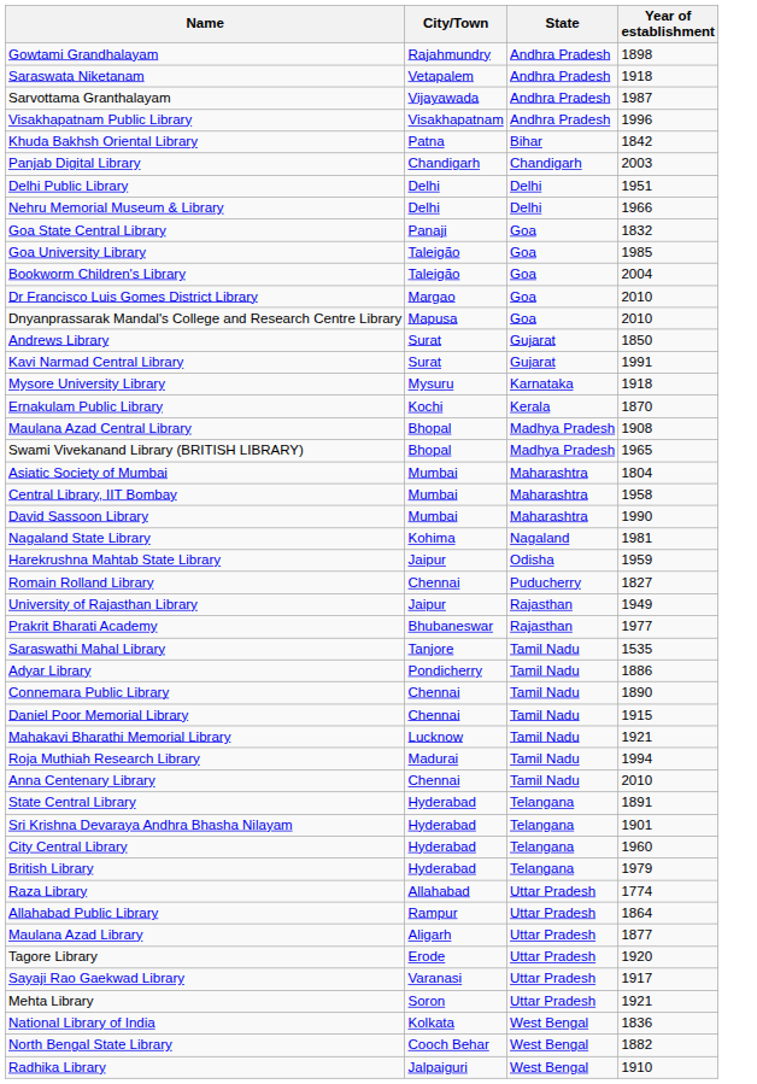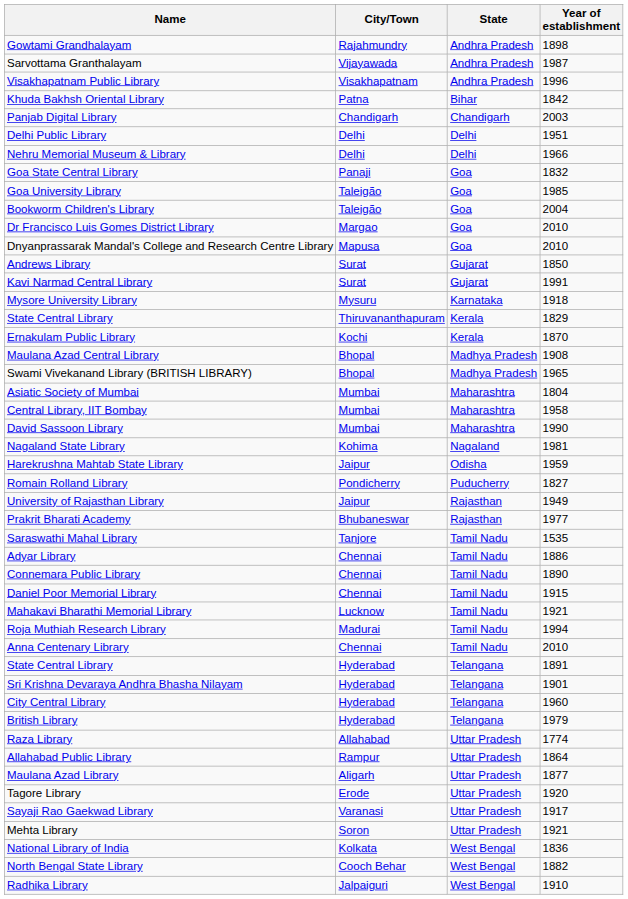 <table class="wikitable sortable">
 <tr>
 <th>Name</th>
 <th>City/Town</th>
 <th>State</th>
 <th>Year of<br>establishment</th>
 </tr>
 <tr>
 <td><a href='#'>Gowtami Grandhalayam</a></td>
 <td><a href='#'>Rajahmundry</a></td>
 <td><a href='#'>Andhra Pradesh</a></td>
 <td>1898</td>
-</tr>
-<tr>
-<td><a href='#'>Saraswata Niketanam</a></td>
-<td><a href='#'>Vetapalem</a></td>
-<td><a href='#'>Andhra Pradesh</a></td>
-<td>1918</td>
 </tr>
 <tr>
 <td>Sarvottama Granthalayam</td>
 <td><a href='#'>Vijayawada</a></td>
 <td><a href='#'>Andhra Pradesh</a></td>
 <td>1987</td>
 </tr>
 <tr>
 <td><a href='#'>Visakhapatnam Public Library</a></td>
 <td><a href='#'>Visakhapatnam</a></td>
 <td><a href='#'>Andhra Pradesh</a></td>
 <td>1996</td>
 </tr>
 <tr>
 <td><a href='#'>Khuda Bakhsh Oriental Library</a></td>
 <td><a href='#'>Patna</a></td>
 <td><a href='#'>Bihar</a></td>
 <td>1842</td>
 </tr>
 <tr>
 <td><a href='#'>Panjab Digital Library</a></td>
 <td><a href='#'>Chandigarh</a></td>
 <td><a href='#'>Chandigarh</a></td>
 <td>2003</td>
 </tr>
 <tr>
 <td><a href='#'>Delhi Public Library</a></td>
 <td><a href='#'>Delhi</a></td>
 <td><a href='#'>Delhi</a></td>
 <td>1951</td>
 </tr>
 <tr>
 <td><a href='#'>Nehru Memorial Museum & Library</a></td>
 <td><a href='#'>Delhi</a></td>
 <td><a href='#'>Delhi</a></td>
 <td>1966</td>
 </tr>
 <tr>
 <td><a href='#'>Goa State Central Library</a></td>
 <td><a href='#'>Panaji</a></td>
 <td><a href='#'>Goa</a></td>
 <td>1832</td>
 </tr>
 <tr>
 <td><a href='#'>Goa University Library</a></td>
 <td><a href='#'>Taleigão</a></td>
 <td><a href='#'>Goa</a></td>
 <td>1985</td>
 </tr>
 <tr>
 <td><a href='#'>Bookworm Children's Library</a></td>
 <td><a href='#'>Taleigão</a></td>
 <td><a href='#'>Goa</a></td>
 <td>2004</td>
 </tr>
 <tr>
 <td><a href='#'>Dr Francisco Luis Gomes District Library</a></td>
 <td><a href='#'>Margao</a></td>
 <td><a href='#'>Goa</a></td>
 <td>2010</td>
 </tr>
 <tr>
 <td>Dnyanprassarak Mandal's College and Research Centre Library</td>
 <td><a href='#'>Mapusa</a></td>
 <td><a href='#'>Goa</a></td>
 <td>2010</td>
 </tr>
 <tr>
 <td><a href='#'>Andrews Library</a></td>
 <td><a href='#'>Surat</a></td>
 <td><a href='#'>Gujarat</a></td>
 <td>1850</td>
 </tr>
 <tr>
 <td><a href='#'>Kavi Narmad Central Library</a></td>
 <td><a href='#'>Surat</a></td>
 <td><a href='#'>Gujarat</a></td>
 <td>1991</td>
 </tr>
 <tr>
 <td><a href='#'>Mysore University Library</a></td>
 <td><a href='#'>Mysuru</a></td>
 <td><a href='#'>Karnataka</a></td>
 <td>1918</td>
 </tr>
 <tr>
+<td><a href='#'>State Central Library</a></td>
+<td><a href='#'>Thiruvananthapuram</a></td>
+<td><a href='#'>Kerala</a></td>
+<td>1829</td>
+</tr>
+<tr>
 <td><a href='#'>Ernakulam Public Library</a></td>
 <td><a href='#'>Kochi</a></td>
 <td><a href='#'>Kerala</a></td>
 <td>1870</td>
 </tr>
 <tr>
 <td><a href='#'>Maulana Azad Central Library</a></td>
 <td><a href='#'>Bhopal</a></td>
 <td><a href='#'>Madhya Pradesh</a></td>
 <td>1908</td>
 </tr>
 <tr>
 <td>Swami Vivekanand Library (BRITISH LIBRARY)</td>
 <td><a href='#'>Bhopal</a></td>
 <td><a href='#'>Madhya Pradesh</a></td>
 <td>1965</td>
 </tr>
 <tr>
 <td><a href='#'>Asiatic Society of Mumbai</a></td>
 <td><a href='#'>Mumbai</a></td>
 <td><a href='#'>Maharashtra</a></td>
 <td>1804</td>
 </tr>
 <tr>
 <td><a href='#'>Central Library, IIT Bombay</a></td>
 <td><a href='#'>Mumbai</a></td>
 <td><a href='#'>Maharashtra</a></td>
 <td>1958</td>
 </tr>
 <tr>
 <td><a href='#'>David Sassoon Library</a></td>
 <td><a href='#'>Mumbai</a></td>
 <td><a href='#'>Maharashtra</a></td>
 <td>1990</td>
 </tr>
 <tr>
 <td><a href='#'>Nagaland State Library</a></td>
 <td><a href='#'>Kohima</a></td>
 <td><a href='#'>Nagaland</a></td>
 <td>1981</td>
 </tr>
 <tr>
 <td><a href='#'>Harekrushna Mahtab State Library</a></td>
 <td><a href='#'>Jaipur</a></td>
 <td><a href='#'>Odisha</a></td>
 <td>1959</td>
 </tr>
 <tr>
 <td><a href='#'>Romain Rolland Library</a></td>
-<td><a href='#'>Chennai</a></td>
+<td><a href='#'>Pondicherry</a></td>
 <td><a href='#'>Puducherry</a></td>
 <td>1827</td>
 </tr>
 <tr>
 <td><a href='#'>University of Rajasthan Library</a></td>
 <td><a href='#'>Jaipur</a></td>
 <td><a href='#'>Rajasthan</a></td>
 <td>1949</td>
 </tr>
 <tr>
 <td><a href='#'>Prakrit Bharati Academy</a></td>
 <td><a href='#'>Bhubaneswar</a></td>
 <td><a href='#'>Rajasthan</a></td>
 <td>1977</td>
 </tr>
 <tr>
 <td><a href='#'>Saraswathi Mahal Library</a></td>
 <td><a href='#'>Tanjore</a></td>
 <td><a href='#'>Tamil Nadu</a></td>
 <td>1535</td>
 </tr>
 <tr>
 <td><a href='#'>Adyar Library</a></td>
-<td><a href='#'>Pondicherry</a></td>
+<td><a href='#'>Chennai</a></td>
 <td><a href='#'>Tamil Nadu</a></td>
 <td>1886</td>
 </tr>
 <tr>
 <td><a href='#'>Connemara Public Library</a></td>
 <td><a href='#'>Chennai</a></td>
 <td><a href='#'>Tamil Nadu</a></td>
 <td>1890</td>
 </tr>
 <tr>
 <td><a href='#'>Daniel Poor Memorial Library</a></td>
 <td><a href='#'>Chennai</a></td>
 <td><a href='#'>Tamil Nadu</a></td>
 <td>1915</td>
 </tr>
 <tr>
 <td><a href='#'>Mahakavi Bharathi Memorial Library</a></td>
 <td><a href='#'>Lucknow</a></td>
 <td><a href='#'>Tamil Nadu</a></td>
 <td>1921</td>
 </tr>
 <tr>
 <td><a href='#'>Roja Muthiah Research Library</a></td>
 <td><a href='#'>Madurai</a></td>
 <td><a href='#'>Tamil Nadu</a></td>
 <td>1994</td>
 </tr>
 <tr>
 <td><a href='#'>Anna Centenary Library</a></td>
 <td><a href='#'>Chennai</a></td>
 <td><a href='#'>Tamil Nadu</a></td>
 <td>2010</td>
 </tr>
 <tr>
 <td><a href='#'>State Central Library</a></td>
 <td><a href='#'>Hyderabad</a></td>
 <td><a href='#'>Telangana</a></td>
 <td>1891</td>
 </tr>
 <tr>
 <td><a href='#'>Sri Krishna Devaraya Andhra Bhasha Nilayam</a></td>
 <td><a href='#'>Hyderabad</a></td>
 <td><a href='#'>Telangana</a></td>
 <td>1901</td>
 </tr>
 <tr>
 <td><a href='#'>City Central Library</a></td>
 <td><a href='#'>Hyderabad</a></td>
 <td><a href='#'>Telangana</a></td>
 <td>1960</td>
 </tr>
 <tr>
 <td><a href='#'>British Library</a></td>
 <td><a href='#'>Hyderabad</a></td>
 <td><a href='#'>Telangana</a></td>
 <td>1979</td>
 </tr>
 <tr>
 <td><a href='#'>Raza Library</a></td>
 <td><a href='#'>Allahabad</a></td>
 <td><a href='#'>Uttar Pradesh</a></td>
 <td>1774</td>
 </tr>
 <tr>
 <td><a href='#'>Allahabad Public Library</a></td>
 <td><a href='#'>Rampur</a></td>
 <td><a href='#'>Uttar Pradesh</a></td>
 <td>1864</td>
 </tr>
 <tr>
 <td><a href='#'>Maulana Azad Library</a></td>
 <td><a href='#'>Aligarh</a></td>
 <td><a href='#'>Uttar Pradesh</a></td>
 <td>1877</td>
 </tr>
 <tr>
 <td>Tagore Library</td>
 <td><a href='#'>Erode</a></td>
 <td><a href='#'>Uttar Pradesh</a></td>
 <td>1920</td>
 </tr>
 <tr>
 <td><a href='#'>Sayaji Rao Gaekwad Library</a></td>
 <td><a href='#'>Varanasi</a></td>
 <td><a href='#'>Uttar Pradesh</a></td>
 <td>1917</td>
 </tr>
 <tr>
 <td>Mehta Library</td>
 <td><a href='#'>Soron</a></td>
 <td><a href='#'>Uttar Pradesh</a></td>
 <td>1921</td>
 </tr>
 <tr>
 <td><a href='#'>National Library of India</a></td>
 <td><a href='#'>Kolkata</a></td>
 <td><a href='#'>West Bengal</a></td>
 <td>1836</td>
 </tr>
 <tr>
 <td><a href='#'>North Bengal State Library</a></td>
 <td><a href='#'>Cooch Behar</a></td>
 <td><a href='#'>West Bengal</a></td>
 <td>1882</td>
 </tr>
 <tr>
 <td><a href='#'>Radhika Library</a></td>
 <td><a href='#'>Jalpaiguri</a></td>
 <td><a href='#'>West Bengal</a></td>
 <td>1910</td>
 </tr>
 </table>
